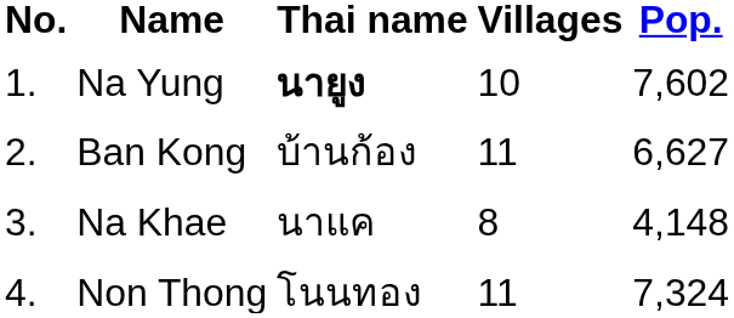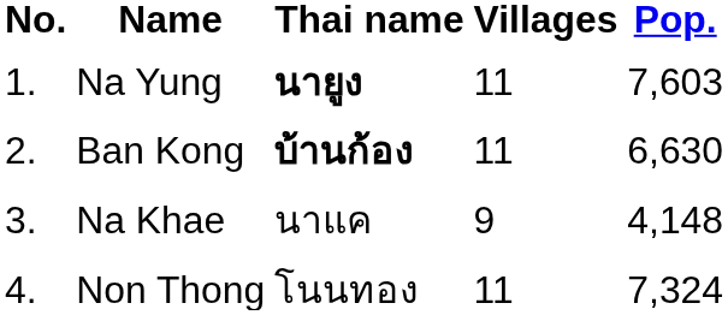 <table>
 <tr>
 <th>No.</th>
 <th>Name</th>
 <th>Thai name</th>
 <th>Villages</th>
 <th><a href='#'>Pop.</a></th>
 </tr>
 <tr>
 <td>1.</td>
 <td>Na Yung</td>
 <td><strong>นายูง</strong></td>
-<td>10</td>
-<td>7,602</td>
+<td>11</td>
+<td>7,603</td>
 <td></td>
 </tr>
 <tr>
 <td>2.</td>
 <td>Ban Kong</td>
-<td>บ้านก้อง</td>
+<td><strong>บ้านก้อง</strong></td>
 <td>11</td>
-<td>6,627</td>
+<td>6,630</td>
 <td></td>
 </tr>
 <tr>
 <td>3.</td>
 <td>Na Khae</td>
 <td>นาแค</td>
-<td>8</td>
+<td>9</td>
 <td>4,148</td>
 <td></td>
 </tr>
 <tr>
 <td>4.</td>
 <td>Non Thong</td>
 <td>โนนทอง</td>
 <td>11</td>
 <td>7,324</td>
 <td></td>
 </tr>
 </table>
